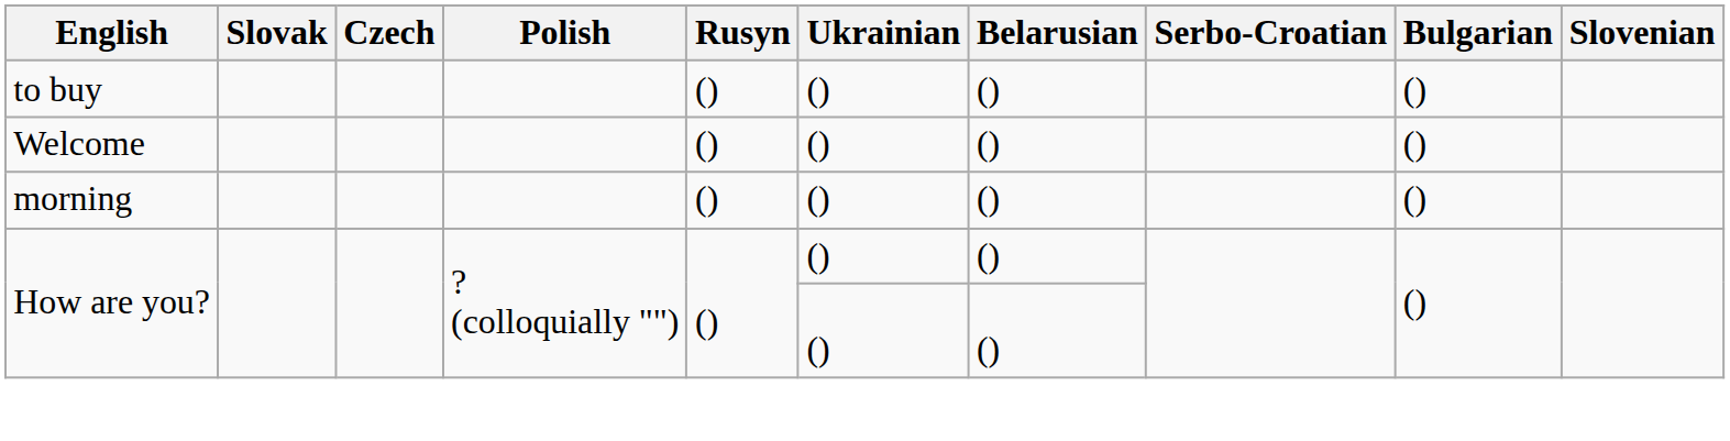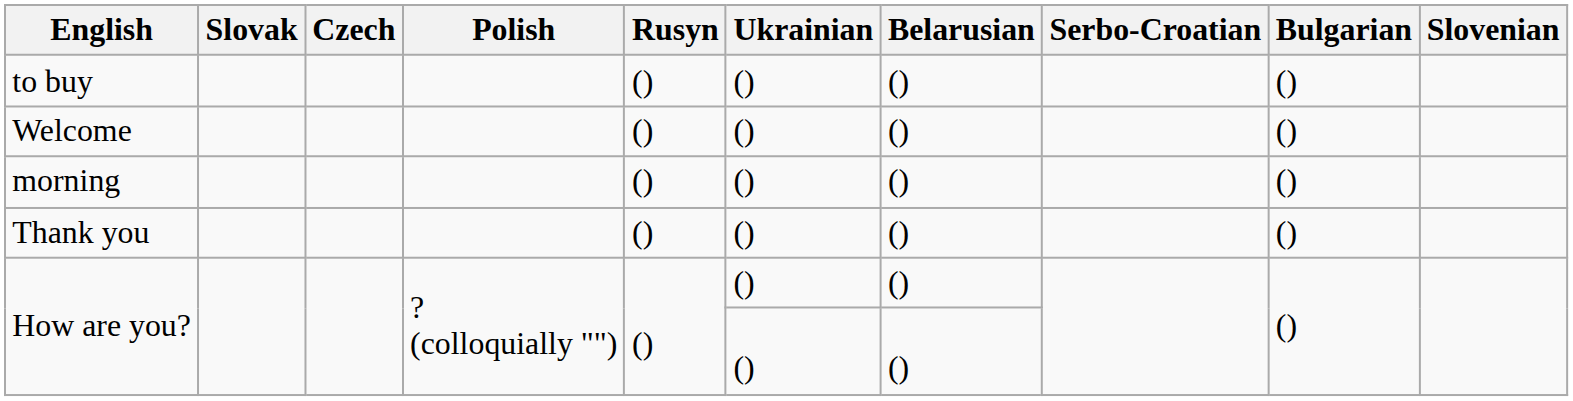 <table class="wikitable">
 <tr>
 <th>English</th>
 <th>Slovak</th>
 <th>Czech</th>
 <th>Polish</th>
 <th>Rusyn</th>
 <th>Ukrainian</th>
 <th>Belarusian</th>
 <th>Serbo-Croatian</th>
 <th>Bulgarian</th>
 <th>Slovenian</th>
 </tr>
 <tr>
 <td>to buy</td>
 <td></td>
 <td></td>
 <td></td>
 <td> ()</td>
 <td> ()</td>
 <td> ()</td>
 <td></td>
 <td> ()</td>
 <td></td>
 </tr>
 <tr>
 <td>Welcome</td>
 <td></td>
 <td></td>
 <td></td>
 <td> ()</td>
 <td> ()</td>
 <td> ()</td>
 <td></td>
 <td> ()</td>
 <td></td>
 </tr>
 <tr>
 <td>morning</td>
 <td></td>
 <td></td>
 <td></td>
 <td> ()</td>
 <td> ()</td>
 <td> ()</td>
 <td></td>
 <td> ()</td>
 <td></td>
 </tr>
 <tr>
+<td>Thank you</td>
+<td></td>
+<td></td>
+<td></td>
+<td> ()</td>
+<td> ()</td>
+<td> ()</td>
+<td></td>
+<td> ()</td>
+<td></td>
+</tr>
+<tr>
 <td rowspan=2>How are you?</td>
 <td rowspan=2></td>
 <td rowspan=2></td>
 <td rowspan=2>?<br>(colloquially "")</td>
 <td rowspan=2><br>()</td>
 <td> ()</td>
 <td> ()</td>
 <td rowspan=2></td>
 <td rowspan=2> ()</td>
 <td rowspan=2></td>
 </tr>
 <tr>
 <td><br>()</td>
 <td><br>()</td>
 </tr>
 </table>
